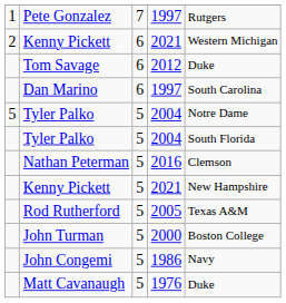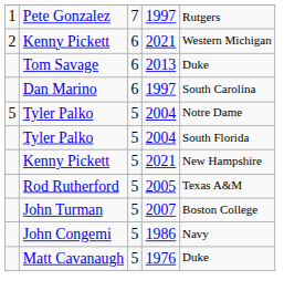 <table class="wikitable">
 <tr>
 </tr>
 <tr>
 <td>1</td>
 <td><a href='#'>Pete Gonzalez</a></td>
 <td>7</td>
 <td><a href='#'>1997</a></td>
 <td style="font-size:80%;">Rutgers</td>
 </tr>
 <tr>
 <td>2</td>
 <td><a href='#'>Kenny Pickett</a></td>
 <td>6</td>
 <td><a href='#'>2021</a></td>
 <td style="font-size:80%;">Western Michigan</td>
 </tr>
 <tr>
 <td></td>
 <td><a href='#'>Tom Savage</a></td>
 <td>6</td>
-<td><a href='#'>2012</a></td>
+<td><a href='#'>2013</a></td>
 <td style="font-size:80%;">Duke</td>
 </tr>
 <tr>
 <td></td>
 <td><a href='#'>Dan Marino</a></td>
 <td>6</td>
 <td><a href='#'>1997</a></td>
 <td style="font-size:80%;">South Carolina</td>
 </tr>
 <tr>
 <td>5</td>
 <td><a href='#'>Tyler Palko</a></td>
 <td>5</td>
 <td><a href='#'>2004</a></td>
 <td style="font-size:80%;">Notre Dame</td>
 </tr>
 <tr>
 <td></td>
 <td><a href='#'>Tyler Palko</a></td>
 <td>5</td>
 <td><a href='#'>2004</a></td>
 <td style="font-size:80%;">South Florida</td>
 </tr>
 <tr>
 <td></td>
-<td><a href='#'>Nathan Peterman</a></td>
-<td>5</td>
-<td><a href='#'>2016</a></td>
-<td style="font-size:80%;">Clemson</td>
-</tr>
-<tr>
-<td></td>
 <td><a href='#'>Kenny Pickett</a></td>
 <td>5</td>
 <td><a href='#'>2021</a></td>
 <td style="font-size:80%;">New Hampshire</td>
 </tr>
 <tr>
 <td></td>
 <td><a href='#'>Rod Rutherford</a></td>
 <td>5</td>
 <td><a href='#'>2005</a></td>
 <td style="font-size:80%;">Texas A&M</td>
 </tr>
 <tr>
 <td></td>
 <td><a href='#'>John Turman</a></td>
 <td>5</td>
-<td><a href='#'>2000</a></td>
+<td><a href='#'>2007</a></td>
 <td style="font-size:80%;">Boston College</td>
 </tr>
 <tr>
 <td></td>
 <td><a href='#'>John Congemi</a></td>
 <td>5</td>
 <td><a href='#'>1986</a></td>
 <td style="font-size:80%;">Navy</td>
 </tr>
 <tr>
 <td></td>
 <td><a href='#'>Matt Cavanaugh</a></td>
 <td>5</td>
 <td><a href='#'>1976</a></td>
 <td style="font-size:80%;">Duke</td>
 </tr>
 </table>
